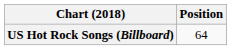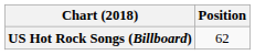 <table class="wikitable plainrowheaders">
 <tr>
 <th>Chart (2018)</th>
 <th>Position</th>
 </tr>
 <tr>
 <th scope="row">US Hot Rock Songs (<em>Billboard</em>)</th>
-<td style="text-align:center;">64</td>
+<td style="text-align:center;">62</td>
 </tr>
 </table>
